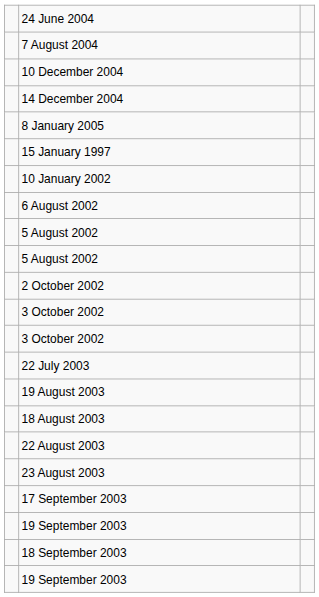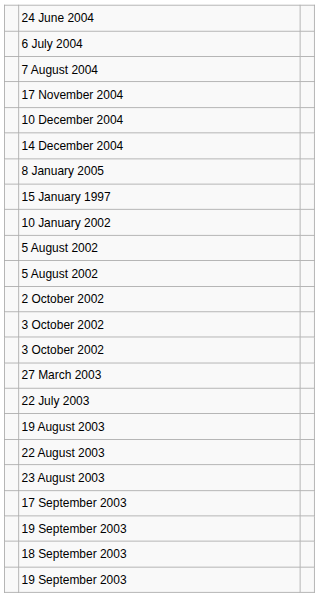 <table class="wikitable" style="font-size: 89%; float: left; width: 26em; margin-right: 1em; height: 700px">
 <tr>
 <td></td>
 <td>24 June 2004</td>
 <td></td>
 </tr>
 <tr>
 <td></td>
+<td>6 July 2004</td>
+<td></td>
+</tr>
+<tr>
+<td></td>
 <td>7 August 2004</td>
+<td></td>
+</tr>
+<tr>
+<td></td>
+<td>17 November 2004</td>
 <td></td>
 </tr>
 <tr>
 <td></td>
 <td>10 December 2004</td>
 <td></td>
 </tr>
 <tr>
 <td></td>
 <td>14 December 2004</td>
 <td></td>
 </tr>
 <tr>
 <td></td>
 <td>8 January 2005</td>
 <td></td>
 </tr>
 <tr>
 <td></td>
 <td>15 January 1997</td>
 <td></td>
 </tr>
 <tr>
 <td></td>
 <td>10 January 2002</td>
 <td></td>
 </tr>
 <tr>
 <td></td>
-<td>6 August 2002</td>
-<td></td>
-</tr>
-<tr>
-<td></td>
 <td>5 August 2002</td>
 <td></td>
 </tr>
 <tr>
 <td></td>
 <td>5 August 2002</td>
 <td></td>
 </tr>
 <tr>
 <td></td>
 <td>2 October 2002</td>
 <td></td>
 </tr>
 <tr>
 <td></td>
 <td>3 October 2002</td>
 <td></td>
 </tr>
 <tr>
 <td></td>
 <td>3 October 2002</td>
 <td></td>
 </tr>
 <tr>
 <td></td>
+<td>27 March 2003</td>
+<td></td>
+</tr>
+<tr>
+<td></td>
 <td>22 July 2003</td>
 <td></td>
 </tr>
 <tr>
 <td></td>
 <td>19 August 2003</td>
-<td></td>
-</tr>
-<tr>
-<td></td>
-<td>18 August 2003</td>
 <td></td>
 </tr>
 <tr>
 <td></td>
 <td>22 August 2003</td>
 <td></td>
 </tr>
 <tr>
 <td></td>
 <td>23 August 2003</td>
 <td></td>
 </tr>
 <tr>
 <td></td>
 <td>17 September 2003</td>
 <td></td>
 </tr>
 <tr>
 <td></td>
 <td>19 September 2003</td>
 <td></td>
 </tr>
 <tr>
 <td></td>
 <td>18 September 2003</td>
 <td></td>
 </tr>
 <tr>
 <td></td>
 <td>19 September 2003</td>
 <td></td>
 </tr>
 </table>
